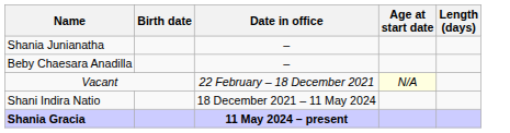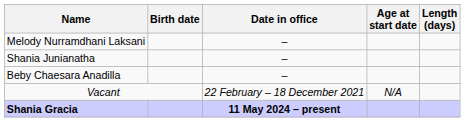 <table class="wikitable sortable" style="font-size:95%;">
 <tr>
 <th>Name</th>
 <th>Birth date</th>
 <th>Date in office</th>
 <th>Age at<br>start date</th>
 <th>Length<br>(days)</th>
+</tr>
+<tr>
+<td>Melody Nurramdhani Laksani</td>
+<td style="text-align:left;"></td>
+<td style="text-align:center;"> – </td>
+<td style="text-align:center;"></td>
+<td></td>
 </tr>
 <tr>
 <td>Shania Junianatha</td>
 <td style="text-align:left;"></td>
 <td style="text-align:center;"> – </td>
 <td style="text-align:center;"></td>
 <td></td>
 </tr>
 <tr>
 <td>Beby Chaesara Anadilla</td>
 <td style="text-align:left;"></td>
 <td style="text-align:center;"> – </td>
 <td style="text-align:center;"></td>
 <td></td>
 </tr>
 <tr>
 <td colspan="2" style="text-align:center;"><em>Vacant</em></td>
 <td style="text-align:center;"><em>22 February – 18 December 2021</em></td>
-<td style="background: lightyellow; text-align:center;"><em>N/A</em></td>
+<td style="text-align:center;"><em>N/A</em></td>
 <td><em></em></td>
-</tr>
-<tr>
-<td>Shani Indira Natio</td>
-<td style="text-align:left;"></td>
-<td style="text-align:center;">18 December 2021 – 11 May 2024</td>
-<td style="text-align:center;"></td>
-<td></td>
 </tr>
 <tr bgcolor="ccccff" style="font-weight:bold">
 <td>Shania Gracia</td>
 <td style="text-align:left;"></td>
 <td style="text-align:center;">11 May 2024 – present</td>
 <td style="text-align:center;"></td>
 <td></td>
 </tr>
 </table>
